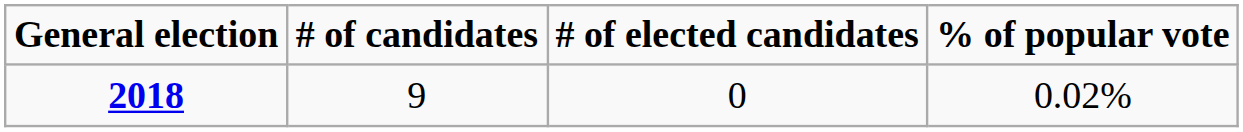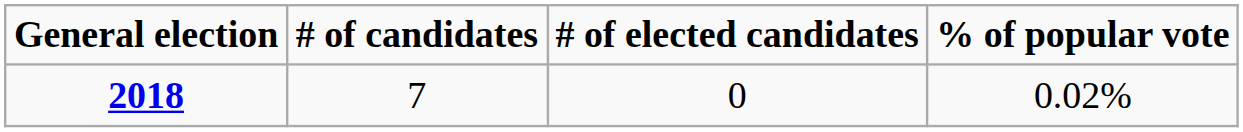 <table class="wikitable">
 <tr ---->
 <td align="center"><strong>General election</strong></td>
 <td align="center"><strong># of candidates</strong></td>
 <td align="center"><strong># of elected candidates</strong></td>
 <td align="center"><strong>% of popular vote</strong></td>
 </tr>
 <tr ---->
 <td align="center"><strong><a href='#'>2018</a></strong></td>
-<td align="center">9</td>
+<td align="center">7</td>
 <td align="center">0</td>
 <td align="center">0.02%</td>
 </tr>
 </table>
